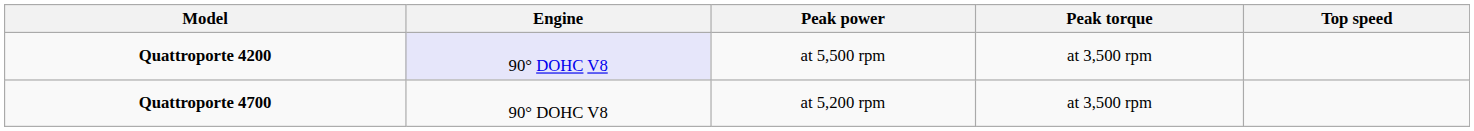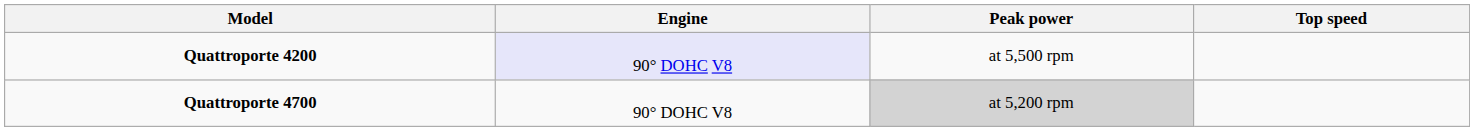 <table class="wikitable"  style="width:100%; text-align:center; font-size:90%;">
 <tr>
 <th>Model</th>
 <th>Engine</th>
 <th>Peak power</th>
-<th>Peak torque</th>
 <th>Top speed</th>
 </tr>
 <tr>
 <td><strong>Quattroporte 4200</strong></td>
 <td style="background: lavender;"><br>90° <a href='#'>DOHC</a> <a href='#'>V8</a></td>
 <td> at 5,500 rpm</td>
-<td> at 3,500 rpm</td>
 <td></td>
 </tr>
 <tr>
 <td><strong>Quattroporte 4700</strong></td>
 <td><br>90° DOHC V8</td>
-<td> at 5,200 rpm</td>
-<td> at 3,500 rpm</td>
+<td style="background: lightgrey;"> at 5,200 rpm</td>
 <td></td>
 </tr>
 </table>
